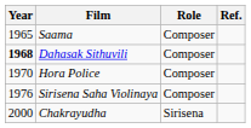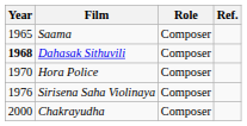 <table class="wikitable">
 <tr>
 <th>Year</th>
 <th>Film</th>
 <th>Role</th>
 <th>Ref.</th>
 </tr>
 <tr>
 <td>1965</td>
 <td><em>Saama</em></td>
 <td>Composer</td>
 <td></td>
 </tr>
 <tr>
 <td><strong>1968</strong></td>
 <td><em><a href='#'>Dahasak Sithuvili</a></em></td>
 <td>Composer</td>
 <td></td>
 </tr>
 <tr>
 <td>1970</td>
 <td><em>Hora Police</em></td>
 <td>Composer</td>
 <td></td>
 </tr>
 <tr>
 <td>1976</td>
 <td><em>Sirisena Saha Violinaya</em></td>
 <td>Composer</td>
 <td></td>
 </tr>
 <tr>
 <td>2000</td>
 <td><em>Chakrayudha</em></td>
-<td>Sirisena</td>
+<td>Composer</td>
 <td></td>
 </tr>
 </table>
